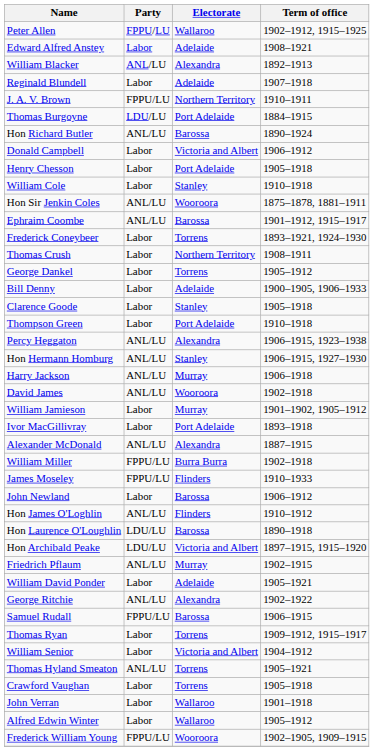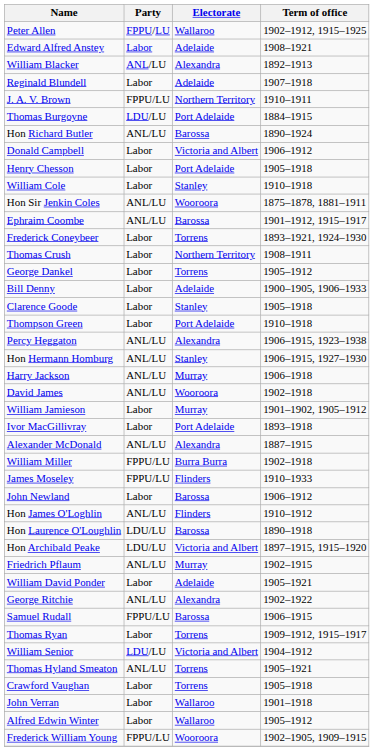 <table class="wikitable sortable">
 <tr>
 <th>Name</th>
 <th>Party</th>
 <th><a href='#'>Electorate</a></th>
 <th>Term of office</th>
 </tr>
 <tr>
 <td><a href='#'>Peter Allen</a></td>
 <td><a href='#'>FPPU</a>/<a href='#'>LU</a> </td>
 <td><a href='#'>Wallaroo</a></td>
 <td>1902–1912, 1915–1925</td>
 </tr>
 <tr>
 <td><a href='#'>Edward Alfred Anstey</a></td>
 <td><a href='#'>Labor</a></td>
 <td><a href='#'>Adelaide</a></td>
 <td>1908–1921</td>
 </tr>
 <tr>
 <td><a href='#'>William Blacker</a></td>
 <td><a href='#'>ANL</a>/LU </td>
 <td><a href='#'>Alexandra</a></td>
 <td>1892–1913</td>
 </tr>
 <tr>
 <td><a href='#'>Reginald Blundell</a></td>
 <td>Labor</td>
 <td><a href='#'>Adelaide</a></td>
 <td>1907–1918</td>
 </tr>
 <tr>
 <td><a href='#'>J. A. V. Brown</a> </td>
 <td>FPPU/LU </td>
 <td><a href='#'>Northern Territory</a></td>
 <td>1910–1911</td>
 </tr>
 <tr>
 <td><a href='#'>Thomas Burgoyne</a></td>
 <td><a href='#'>LDU</a>/LU </td>
 <td><a href='#'>Port Adelaide</a></td>
 <td>1884–1915</td>
 </tr>
 <tr>
 <td>Hon <a href='#'>Richard Butler</a></td>
 <td>ANL/LU </td>
 <td><a href='#'>Barossa</a></td>
 <td>1890–1924</td>
 </tr>
 <tr>
 <td><a href='#'>Donald Campbell</a></td>
 <td>Labor</td>
 <td><a href='#'>Victoria and Albert</a></td>
 <td>1906–1912</td>
 </tr>
 <tr>
 <td><a href='#'>Henry Chesson</a></td>
 <td>Labor</td>
 <td><a href='#'>Port Adelaide</a></td>
 <td>1905–1918</td>
 </tr>
 <tr>
 <td><a href='#'>William Cole</a></td>
 <td>Labor</td>
 <td><a href='#'>Stanley</a></td>
 <td>1910–1918</td>
 </tr>
 <tr>
 <td>Hon Sir <a href='#'>Jenkin Coles</a> </td>
 <td>ANL/LU </td>
 <td><a href='#'>Wooroora</a></td>
 <td>1875–1878, 1881–1911</td>
 </tr>
 <tr>
 <td><a href='#'>Ephraim Coombe</a></td>
 <td>ANL/LU </td>
 <td><a href='#'>Barossa</a></td>
 <td>1901–1912, 1915–1917</td>
 </tr>
 <tr>
 <td><a href='#'>Frederick Coneybeer</a></td>
 <td>Labor</td>
 <td><a href='#'>Torrens</a></td>
 <td>1893–1921, 1924–1930</td>
 </tr>
 <tr>
 <td><a href='#'>Thomas Crush</a> </td>
 <td>Labor</td>
 <td><a href='#'>Northern Territory</a></td>
 <td>1908–1911</td>
 </tr>
 <tr>
 <td><a href='#'>George Dankel</a></td>
 <td>Labor</td>
 <td><a href='#'>Torrens</a></td>
 <td>1905–1912</td>
 </tr>
 <tr>
 <td><a href='#'>Bill Denny</a></td>
 <td>Labor</td>
 <td><a href='#'>Adelaide</a></td>
 <td>1900–1905, 1906–1933</td>
 </tr>
 <tr>
 <td><a href='#'>Clarence Goode</a></td>
 <td>Labor</td>
 <td><a href='#'>Stanley</a></td>
 <td>1905–1918</td>
 </tr>
 <tr>
 <td><a href='#'>Thompson Green</a></td>
 <td>Labor</td>
 <td><a href='#'>Port Adelaide</a></td>
 <td>1910–1918</td>
 </tr>
 <tr>
 <td><a href='#'>Percy Heggaton</a></td>
 <td>ANL/LU </td>
 <td><a href='#'>Alexandra</a></td>
 <td>1906–1915, 1923–1938</td>
 </tr>
 <tr>
 <td>Hon <a href='#'>Hermann Homburg</a></td>
 <td>ANL/LU </td>
 <td><a href='#'>Stanley</a></td>
 <td>1906–1915, 1927–1930</td>
 </tr>
 <tr>
 <td><a href='#'>Harry Jackson</a></td>
 <td>ANL/LU </td>
 <td><a href='#'>Murray</a></td>
 <td>1906–1918</td>
 </tr>
 <tr>
 <td><a href='#'>David James</a></td>
 <td>ANL/LU </td>
 <td><a href='#'>Wooroora</a></td>
 <td>1902–1918</td>
 </tr>
 <tr>
 <td><a href='#'>William Jamieson</a></td>
 <td>Labor</td>
 <td><a href='#'>Murray</a></td>
 <td>1901–1902, 1905–1912</td>
 </tr>
 <tr>
 <td><a href='#'>Ivor MacGillivray</a></td>
 <td>Labor</td>
 <td><a href='#'>Port Adelaide</a></td>
 <td>1893–1918</td>
 </tr>
 <tr>
 <td><a href='#'>Alexander McDonald</a></td>
 <td>ANL/LU </td>
 <td><a href='#'>Alexandra</a></td>
 <td>1887–1915</td>
 </tr>
 <tr>
 <td><a href='#'>William Miller</a></td>
 <td>FPPU/LU </td>
 <td><a href='#'>Burra Burra</a></td>
 <td>1902–1918</td>
 </tr>
 <tr>
 <td><a href='#'>James Moseley</a></td>
 <td>FPPU/LU </td>
 <td><a href='#'>Flinders</a></td>
 <td>1910–1933</td>
 </tr>
 <tr>
 <td><a href='#'>John Newland</a></td>
 <td>Labor</td>
 <td><a href='#'>Barossa</a></td>
 <td>1906–1912</td>
 </tr>
 <tr>
 <td>Hon <a href='#'>James O'Loghlin</a></td>
 <td>ANL/LU </td>
 <td><a href='#'>Flinders</a></td>
 <td>1910–1912</td>
 </tr>
 <tr>
 <td>Hon <a href='#'>Laurence O'Loughlin</a></td>
 <td>LDU/LU </td>
 <td><a href='#'>Barossa</a></td>
 <td>1890–1918</td>
 </tr>
 <tr>
 <td>Hon <a href='#'>Archibald Peake</a></td>
 <td>LDU/LU </td>
 <td><a href='#'>Victoria and Albert</a></td>
 <td>1897–1915, 1915–1920</td>
 </tr>
 <tr>
 <td><a href='#'>Friedrich Pflaum</a></td>
 <td>ANL/LU </td>
 <td><a href='#'>Murray</a></td>
 <td>1902–1915</td>
 </tr>
 <tr>
 <td><a href='#'>William David Ponder</a></td>
 <td>Labor</td>
 <td><a href='#'>Adelaide</a></td>
 <td>1905–1921</td>
 </tr>
 <tr>
 <td><a href='#'>George Ritchie</a></td>
 <td>ANL/LU </td>
 <td><a href='#'>Alexandra</a></td>
 <td>1902–1922</td>
 </tr>
 <tr>
 <td><a href='#'>Samuel Rudall</a></td>
 <td>FPPU/LU </td>
 <td><a href='#'>Barossa</a></td>
 <td>1906–1915</td>
 </tr>
 <tr>
 <td><a href='#'>Thomas Ryan</a></td>
 <td>Labor</td>
 <td><a href='#'>Torrens</a></td>
 <td>1909–1912, 1915–1917</td>
 </tr>
 <tr>
 <td><a href='#'>William Senior</a></td>
-<td>Labor</td>
+<td><a href='#'>LDU</a>/LU </td>
 <td><a href='#'>Victoria and Albert</a></td>
 <td>1904–1912</td>
 </tr>
 <tr>
 <td><a href='#'>Thomas Hyland Smeaton</a></td>
 <td>ANL/LU </td>
 <td><a href='#'>Torrens</a></td>
 <td>1905–1921</td>
 </tr>
 <tr>
 <td><a href='#'>Crawford Vaughan</a></td>
 <td>Labor</td>
 <td><a href='#'>Torrens</a></td>
 <td>1905–1918</td>
 </tr>
 <tr>
 <td><a href='#'>John Verran</a></td>
 <td>Labor</td>
 <td><a href='#'>Wallaroo</a></td>
 <td>1901–1918</td>
 </tr>
 <tr>
 <td><a href='#'>Alfred Edwin Winter</a></td>
 <td>Labor</td>
 <td><a href='#'>Wallaroo</a></td>
 <td>1905–1912</td>
 </tr>
 <tr>
 <td><a href='#'>Frederick William Young</a></td>
 <td>FPPU/LU </td>
 <td><a href='#'>Wooroora</a></td>
 <td>1902–1905, 1909–1915</td>
 </tr>
 <tr>
 </tr>
 </table>
